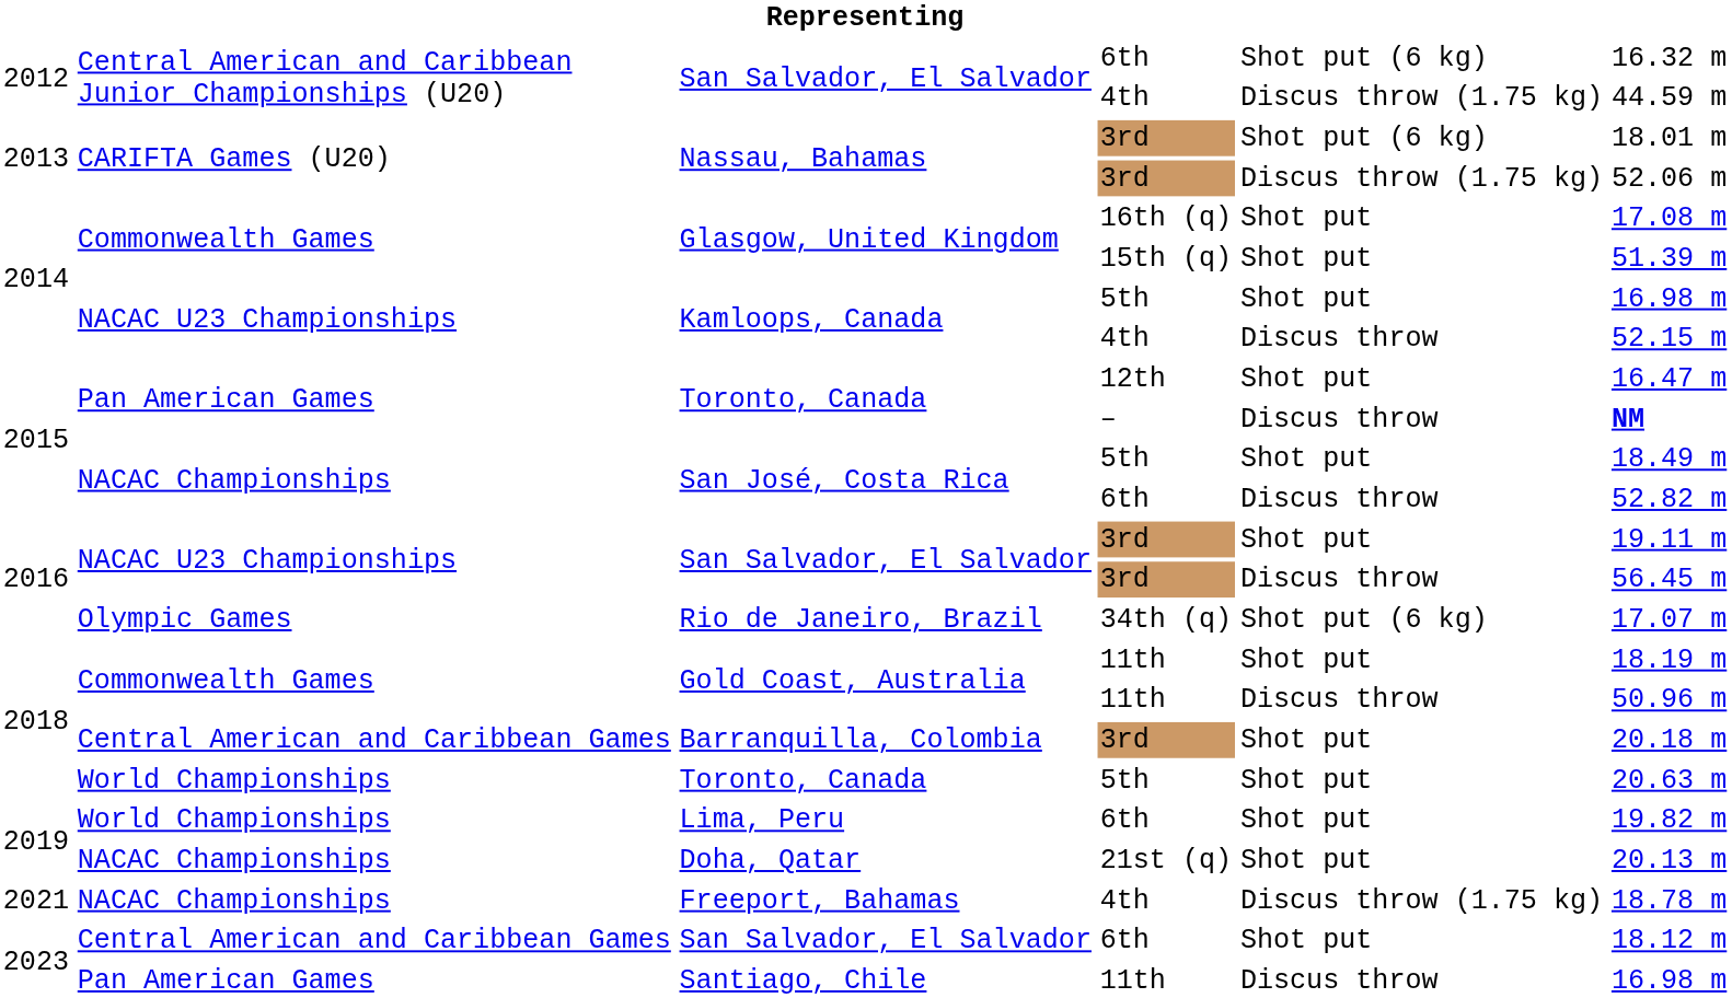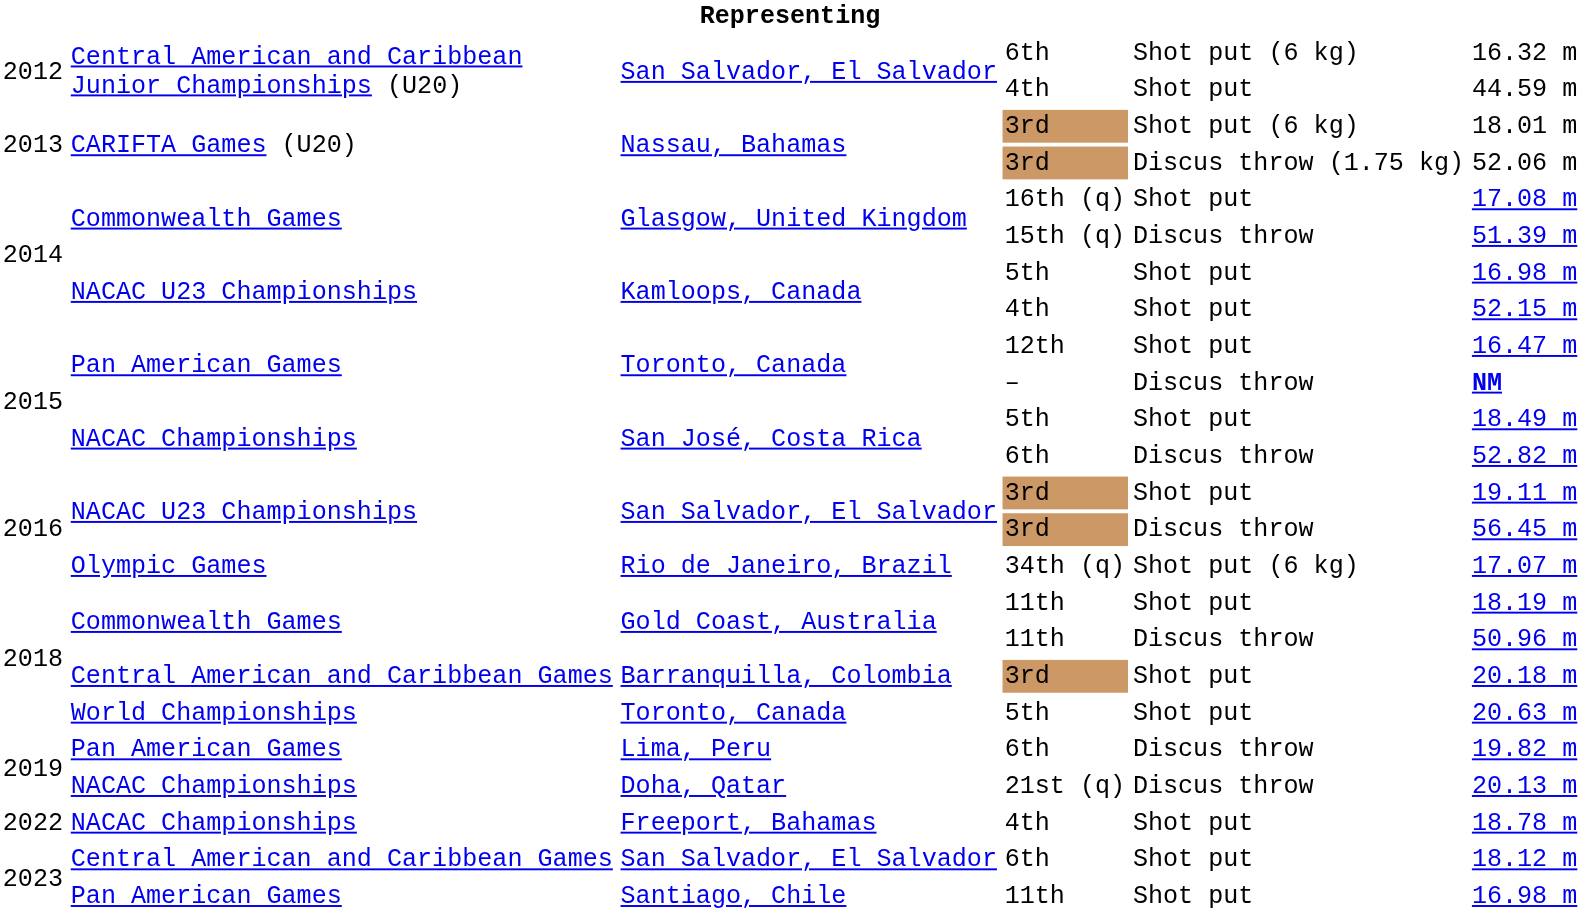 <table>
 <tr>
 <th colspan="6">Representing </th>
 </tr>
 <tr>
 <td rowspan=2>2012</td>
 <td rowspan=2><a href='#'>Central American and Caribbean<br>Junior Championships</a> (U20)</td>
 <td rowspan=2><a href='#'>San Salvador, El Salvador</a></td>
 <td>6th</td>
 <td>Shot put (6 kg)</td>
 <td>16.32 m</td>
 </tr>
 <tr>
 <td>4th</td>
-<td>Discus throw (1.75 kg)</td>
+<td>Shot put</td>
 <td>44.59 m</td>
 </tr>
 <tr>
 <td rowspan=2>2013</td>
 <td rowspan=2><a href='#'>CARIFTA Games</a> (U20)</td>
 <td rowspan=2><a href='#'>Nassau, Bahamas</a></td>
 <td bgcolor=cc9966>3rd</td>
 <td>Shot put (6 kg)</td>
 <td>18.01 m</td>
 </tr>
 <tr>
 <td bgcolor=cc9966>3rd</td>
 <td>Discus throw (1.75 kg)</td>
 <td>52.06 m</td>
 </tr>
 <tr>
 <td rowspan=4>2014</td>
 <td rowspan=2><a href='#'>Commonwealth Games</a></td>
 <td rowspan=2><a href='#'>Glasgow, United Kingdom</a></td>
 <td>16th (q)</td>
 <td>Shot put</td>
 <td><a href='#'>17.08 m</a></td>
 </tr>
 <tr>
 <td>15th (q)</td>
-<td>Shot put</td>
+<td>Discus throw</td>
 <td><a href='#'>51.39 m</a></td>
 </tr>
 <tr>
 <td rowspan=2><a href='#'>NACAC U23 Championships</a></td>
 <td rowspan=2><a href='#'>Kamloops, Canada</a></td>
 <td>5th</td>
 <td>Shot put</td>
 <td><a href='#'>16.98 m</a></td>
 </tr>
 <tr>
 <td>4th</td>
-<td>Discus throw</td>
+<td>Shot put</td>
 <td><a href='#'>52.15 m</a></td>
 </tr>
 <tr>
 <td rowspan=4>2015</td>
 <td rowspan=2><a href='#'>Pan American Games</a></td>
 <td rowspan=2><a href='#'>Toronto, Canada</a></td>
 <td>12th</td>
 <td>Shot put</td>
 <td><a href='#'>16.47 m</a></td>
 </tr>
 <tr>
 <td>–</td>
 <td>Discus throw</td>
 <td><strong><a href='#'>NM</a></strong></td>
 </tr>
 <tr>
 <td rowspan=2><a href='#'>NACAC Championships</a></td>
 <td rowspan=2><a href='#'>San José, Costa Rica</a></td>
 <td>5th</td>
 <td>Shot put</td>
 <td><a href='#'>18.49 m</a></td>
 </tr>
 <tr>
 <td>6th</td>
 <td>Discus throw</td>
 <td><a href='#'>52.82 m</a></td>
 </tr>
 <tr>
 <td rowspan=3>2016</td>
 <td rowspan=2><a href='#'>NACAC U23 Championships</a></td>
 <td rowspan=2><a href='#'>San Salvador, El Salvador</a></td>
 <td bgcolor=cc9966>3rd</td>
 <td>Shot put</td>
 <td><a href='#'>19.11 m</a></td>
 </tr>
 <tr>
 <td bgcolor=cc9966>3rd</td>
 <td>Discus throw</td>
 <td><a href='#'>56.45 m</a></td>
 </tr>
 <tr>
 <td><a href='#'>Olympic Games</a></td>
 <td><a href='#'>Rio de Janeiro, Brazil</a></td>
 <td>34th (q)</td>
 <td>Shot put (6 kg)</td>
 <td><a href='#'>17.07 m</a></td>
 </tr>
 <tr>
 <td rowspan=4>2018</td>
 <td rowspan=2><a href='#'>Commonwealth Games</a></td>
 <td rowspan=2><a href='#'>Gold Coast, Australia</a></td>
 <td>11th</td>
 <td>Shot put</td>
 <td><a href='#'>18.19 m</a></td>
 </tr>
 <tr>
 <td>11th</td>
 <td>Discus throw</td>
 <td><a href='#'>50.96 m</a></td>
 </tr>
 <tr>
 <td><a href='#'>Central American and Caribbean Games</a></td>
 <td><a href='#'>Barranquilla, Colombia</a></td>
 <td bgcolor=cc9966>3rd</td>
 <td>Shot put</td>
 <td><a href='#'>20.18 m</a></td>
 </tr>
 <tr>
 <td><a href='#'>World Championships</a></td>
 <td><a href='#'>Toronto, Canada</a></td>
 <td>5th</td>
 <td>Shot put</td>
 <td><a href='#'>20.63 m</a></td>
 </tr>
 <tr>
 <td rowspan=2>2019</td>
-<td><a href='#'>World Championships</a></td>
+<td><a href='#'>Pan American Games</a></td>
 <td><a href='#'>Lima, Peru</a></td>
 <td>6th</td>
-<td>Shot put</td>
+<td>Discus throw</td>
 <td><a href='#'>19.82 m</a></td>
 </tr>
 <tr>
 <td><a href='#'>NACAC Championships</a></td>
 <td><a href='#'>Doha, Qatar</a></td>
 <td>21st (q)</td>
-<td>Shot put</td>
+<td>Discus throw</td>
 <td><a href='#'>20.13 m</a></td>
 </tr>
 <tr>
-<td>2021</td>
+<td>2022</td>
 <td><a href='#'>NACAC Championships</a></td>
 <td><a href='#'>Freeport, Bahamas</a></td>
 <td>4th</td>
-<td>Discus throw (1.75 kg)</td>
+<td>Shot put</td>
 <td><a href='#'>18.78 m</a></td>
 </tr>
 <tr>
 <td rowspan=2>2023</td>
 <td><a href='#'>Central American and Caribbean Games</a></td>
 <td><a href='#'>San Salvador, El Salvador</a></td>
 <td>6th</td>
 <td>Shot put</td>
 <td><a href='#'>18.12 m</a></td>
 </tr>
 <tr>
 <td><a href='#'>Pan American Games</a></td>
 <td><a href='#'>Santiago, Chile</a></td>
 <td>11th</td>
-<td>Discus throw</td>
+<td>Shot put</td>
 <td><a href='#'>16.98 m</a></td>
 </tr>
 </table>
